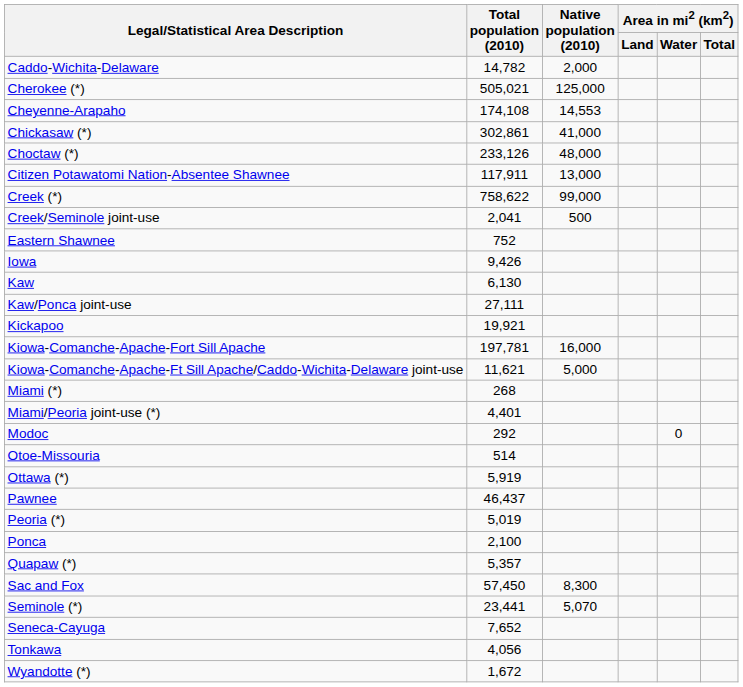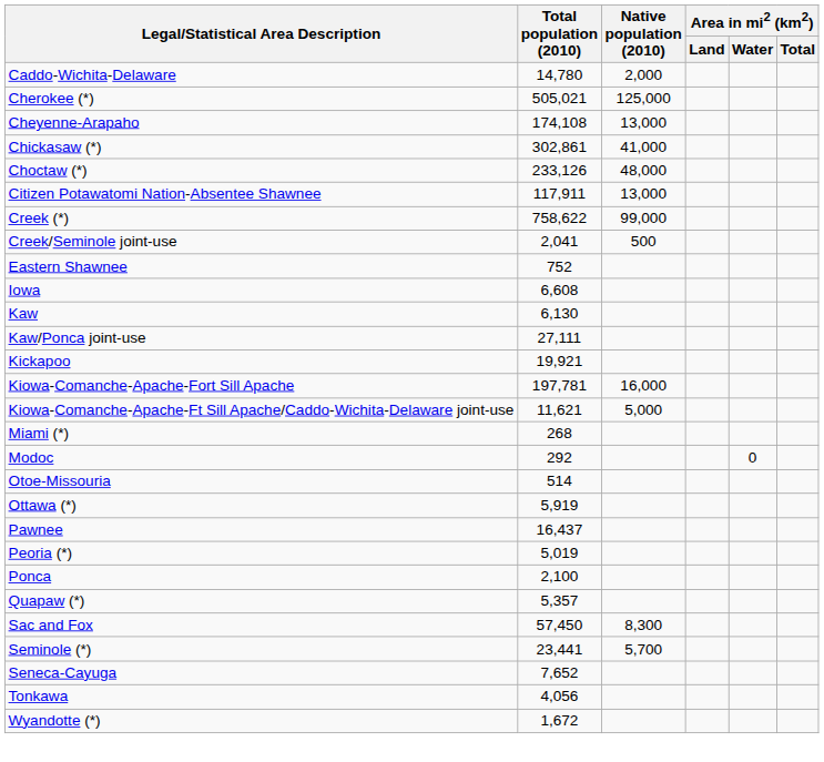 <table class="wikitable sortable" style="text-align: center;">
 <tr>
 <th rowspan="2">Legal/Statistical Area Description</th>
 <th rowspan="2">Total<br>population<br>(2010)</th>
 <th rowspan="2">Native<br>population<br>(2010)</th>
 <th colspan="3">Area in mi<sup>2</sup> (km<sup>2</sup>)</th>
 </tr>
 <tr>
 <th>Land</th>
 <th>Water</th>
 <th>Total</th>
 </tr>
 <tr>
 <td align=left><a href='#'>Caddo</a>-<a href='#'>Wichita</a>-<a href='#'>Delaware</a></td>
-<td>14,782</td>
+<td>14,780</td>
 <td>2,000</td>
 <td></td>
 <td></td>
 <td></td>
 </tr>
 <tr>
 <td align=left><a href='#'>Cherokee</a> (*)</td>
 <td>505,021</td>
 <td>125,000</td>
 <td></td>
 <td></td>
 <td></td>
 </tr>
 <tr>
 <td align=left><a href='#'>Cheyenne-Arapaho</a></td>
 <td>174,108</td>
-<td>14,553</td>
+<td>13,000</td>
 <td></td>
 <td></td>
 <td></td>
 </tr>
 <tr>
 <td align=left><a href='#'>Chickasaw</a> (*)</td>
 <td>302,861</td>
 <td>41,000</td>
 <td></td>
 <td></td>
 <td></td>
 </tr>
 <tr>
 <td align=left><a href='#'>Choctaw</a> (*)</td>
 <td>233,126</td>
 <td>48,000</td>
 <td></td>
 <td></td>
 <td></td>
 </tr>
 <tr>
 <td align=left><a href='#'>Citizen Potawatomi Nation</a>-<a href='#'>Absentee Shawnee</a></td>
 <td>117,911</td>
 <td>13,000</td>
 <td></td>
 <td></td>
 <td></td>
 </tr>
 <tr>
 <td align=left><a href='#'>Creek</a> (*)</td>
 <td>758,622</td>
 <td>99,000</td>
 <td></td>
 <td></td>
 <td></td>
 </tr>
 <tr>
 <td align=left><a href='#'>Creek</a>/<a href='#'>Seminole</a> joint-use</td>
 <td>2,041</td>
 <td>500</td>
 <td></td>
 <td></td>
 <td></td>
 </tr>
 <tr>
 <td align=left><a href='#'>Eastern Shawnee</a></td>
 <td>752</td>
 <td></td>
 <td></td>
 <td></td>
 <td></td>
 </tr>
 <tr>
 <td align=left><a href='#'>Iowa</a></td>
-<td>9,426</td>
+<td>6,608</td>
 <td></td>
 <td></td>
 <td></td>
 <td></td>
 </tr>
 <tr>
 <td align=left><a href='#'>Kaw</a></td>
 <td>6,130</td>
 <td></td>
 <td></td>
 <td></td>
 <td></td>
 </tr>
 <tr>
 <td align=left><a href='#'>Kaw</a>/<a href='#'>Ponca</a> joint-use</td>
 <td>27,111</td>
 <td></td>
 <td></td>
 <td></td>
 <td></td>
 </tr>
 <tr>
 <td align=left><a href='#'>Kickapoo</a></td>
 <td>19,921</td>
 <td></td>
 <td></td>
 <td></td>
 <td></td>
 </tr>
 <tr>
 <td align=left><a href='#'>Kiowa</a>-<a href='#'>Comanche</a>-<a href='#'>Apache</a>-<a href='#'>Fort Sill Apache</a></td>
 <td>197,781</td>
 <td>16,000</td>
 <td></td>
 <td></td>
 <td></td>
 </tr>
 <tr>
 <td align=left><a href='#'>Kiowa</a>-<a href='#'>Comanche</a>-<a href='#'>Apache</a>-<a href='#'>Ft Sill Apache</a>/<a href='#'>Caddo</a>-<a href='#'>Wichita</a>-<a href='#'>Delaware</a> joint-use</td>
 <td>11,621</td>
 <td>5,000</td>
 <td></td>
 <td></td>
 <td></td>
 </tr>
 <tr>
 <td align=left><a href='#'>Miami</a> (*)</td>
 <td>268</td>
 <td></td>
 <td></td>
 <td></td>
 <td></td>
 </tr>
 <tr>
-<td align=left><a href='#'>Miami</a>/<a href='#'>Peoria</a> joint-use (*)</td>
-<td>4,401</td>
-<td></td>
-<td></td>
-<td></td>
-<td></td>
-</tr>
-<tr>
 <td align=left><a href='#'>Modoc</a></td>
 <td>292</td>
 <td></td>
 <td></td>
 <td>0</td>
 <td></td>
 </tr>
 <tr>
 <td align=left><a href='#'>Otoe-Missouria</a></td>
 <td>514</td>
 <td></td>
 <td></td>
 <td></td>
 <td></td>
 </tr>
 <tr>
 <td align=left><a href='#'>Ottawa</a> (*)</td>
 <td>5,919</td>
 <td></td>
 <td></td>
 <td></td>
 <td></td>
 </tr>
 <tr>
 <td align=left><a href='#'>Pawnee</a></td>
-<td>46,437</td>
+<td>16,437</td>
 <td></td>
 <td></td>
 <td></td>
 <td></td>
 </tr>
 <tr>
 <td align=left><a href='#'>Peoria</a> (*)</td>
 <td>5,019</td>
 <td></td>
 <td></td>
 <td></td>
 <td></td>
 </tr>
 <tr>
 <td align=left><a href='#'>Ponca</a></td>
 <td>2,100</td>
 <td></td>
 <td></td>
 <td></td>
 <td></td>
 </tr>
 <tr>
 <td align=left><a href='#'>Quapaw</a> (*)</td>
 <td>5,357</td>
 <td></td>
 <td></td>
 <td></td>
 <td></td>
 </tr>
 <tr>
 <td align=left><a href='#'>Sac and Fox</a></td>
 <td>57,450</td>
 <td>8,300</td>
 <td></td>
 <td></td>
 <td></td>
 </tr>
 <tr>
 <td align=left><a href='#'>Seminole</a> (*)</td>
 <td>23,441</td>
-<td>5,070</td>
+<td>5,700</td>
 <td></td>
 <td></td>
 <td></td>
 </tr>
 <tr>
 <td align=left><a href='#'>Seneca-Cayuga</a></td>
 <td>7,652</td>
 <td></td>
 <td></td>
 <td></td>
 <td></td>
 </tr>
 <tr>
 <td align=left><a href='#'>Tonkawa</a></td>
 <td>4,056</td>
 <td></td>
 <td></td>
 <td></td>
 <td></td>
 </tr>
 <tr>
 <td align=left><a href='#'>Wyandotte</a> (*)</td>
 <td>1,672</td>
 <td></td>
 <td></td>
 <td></td>
 <td></td>
 </tr>
 </table>
